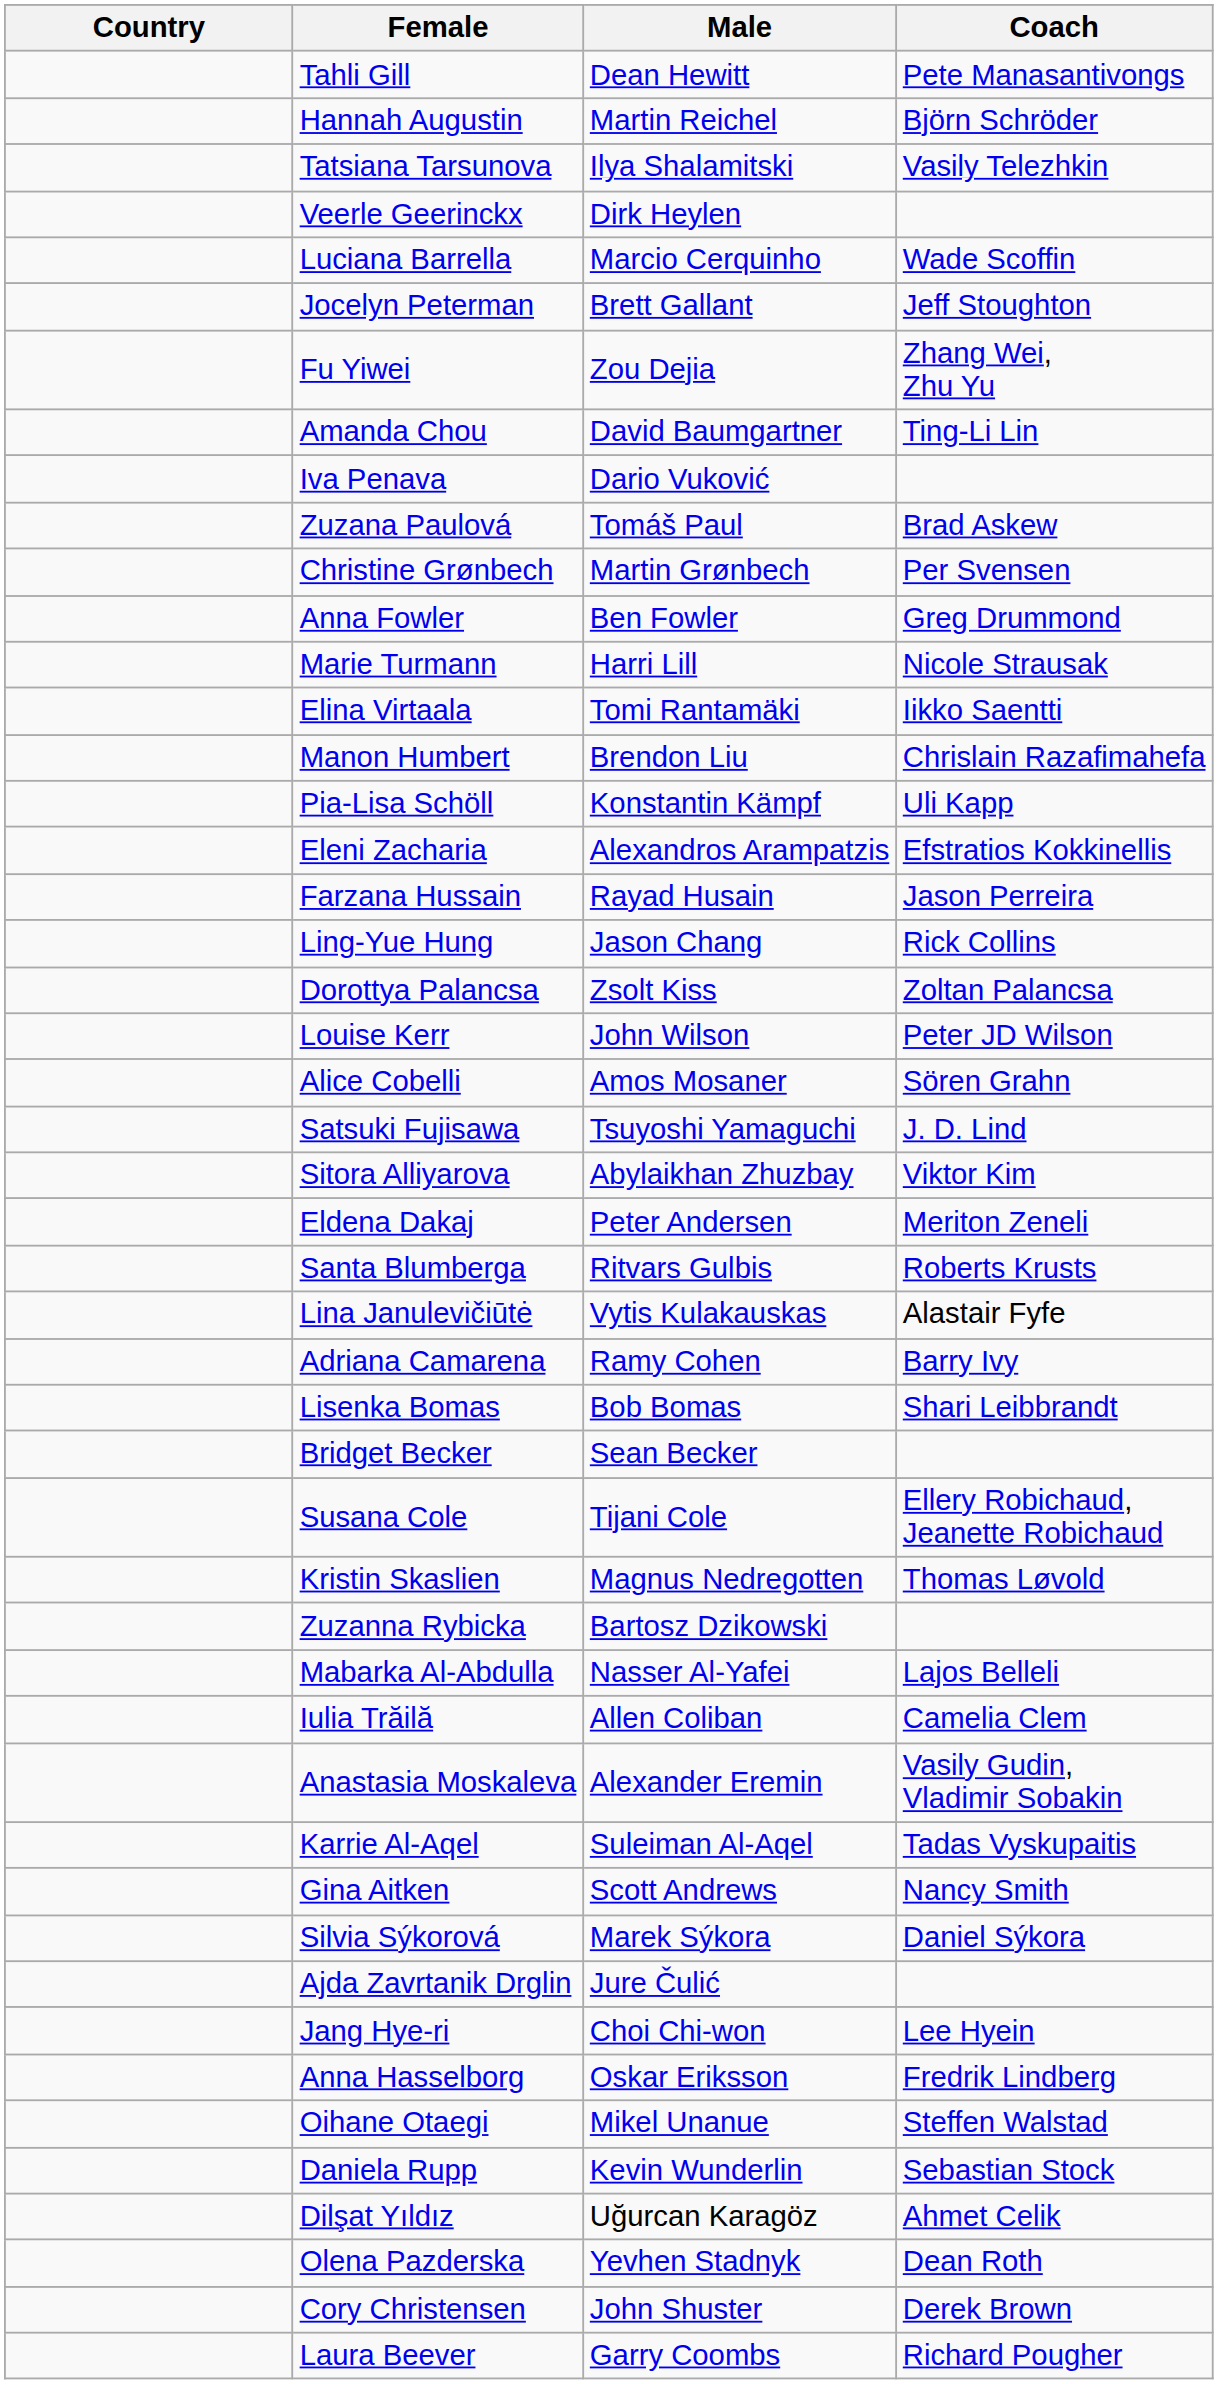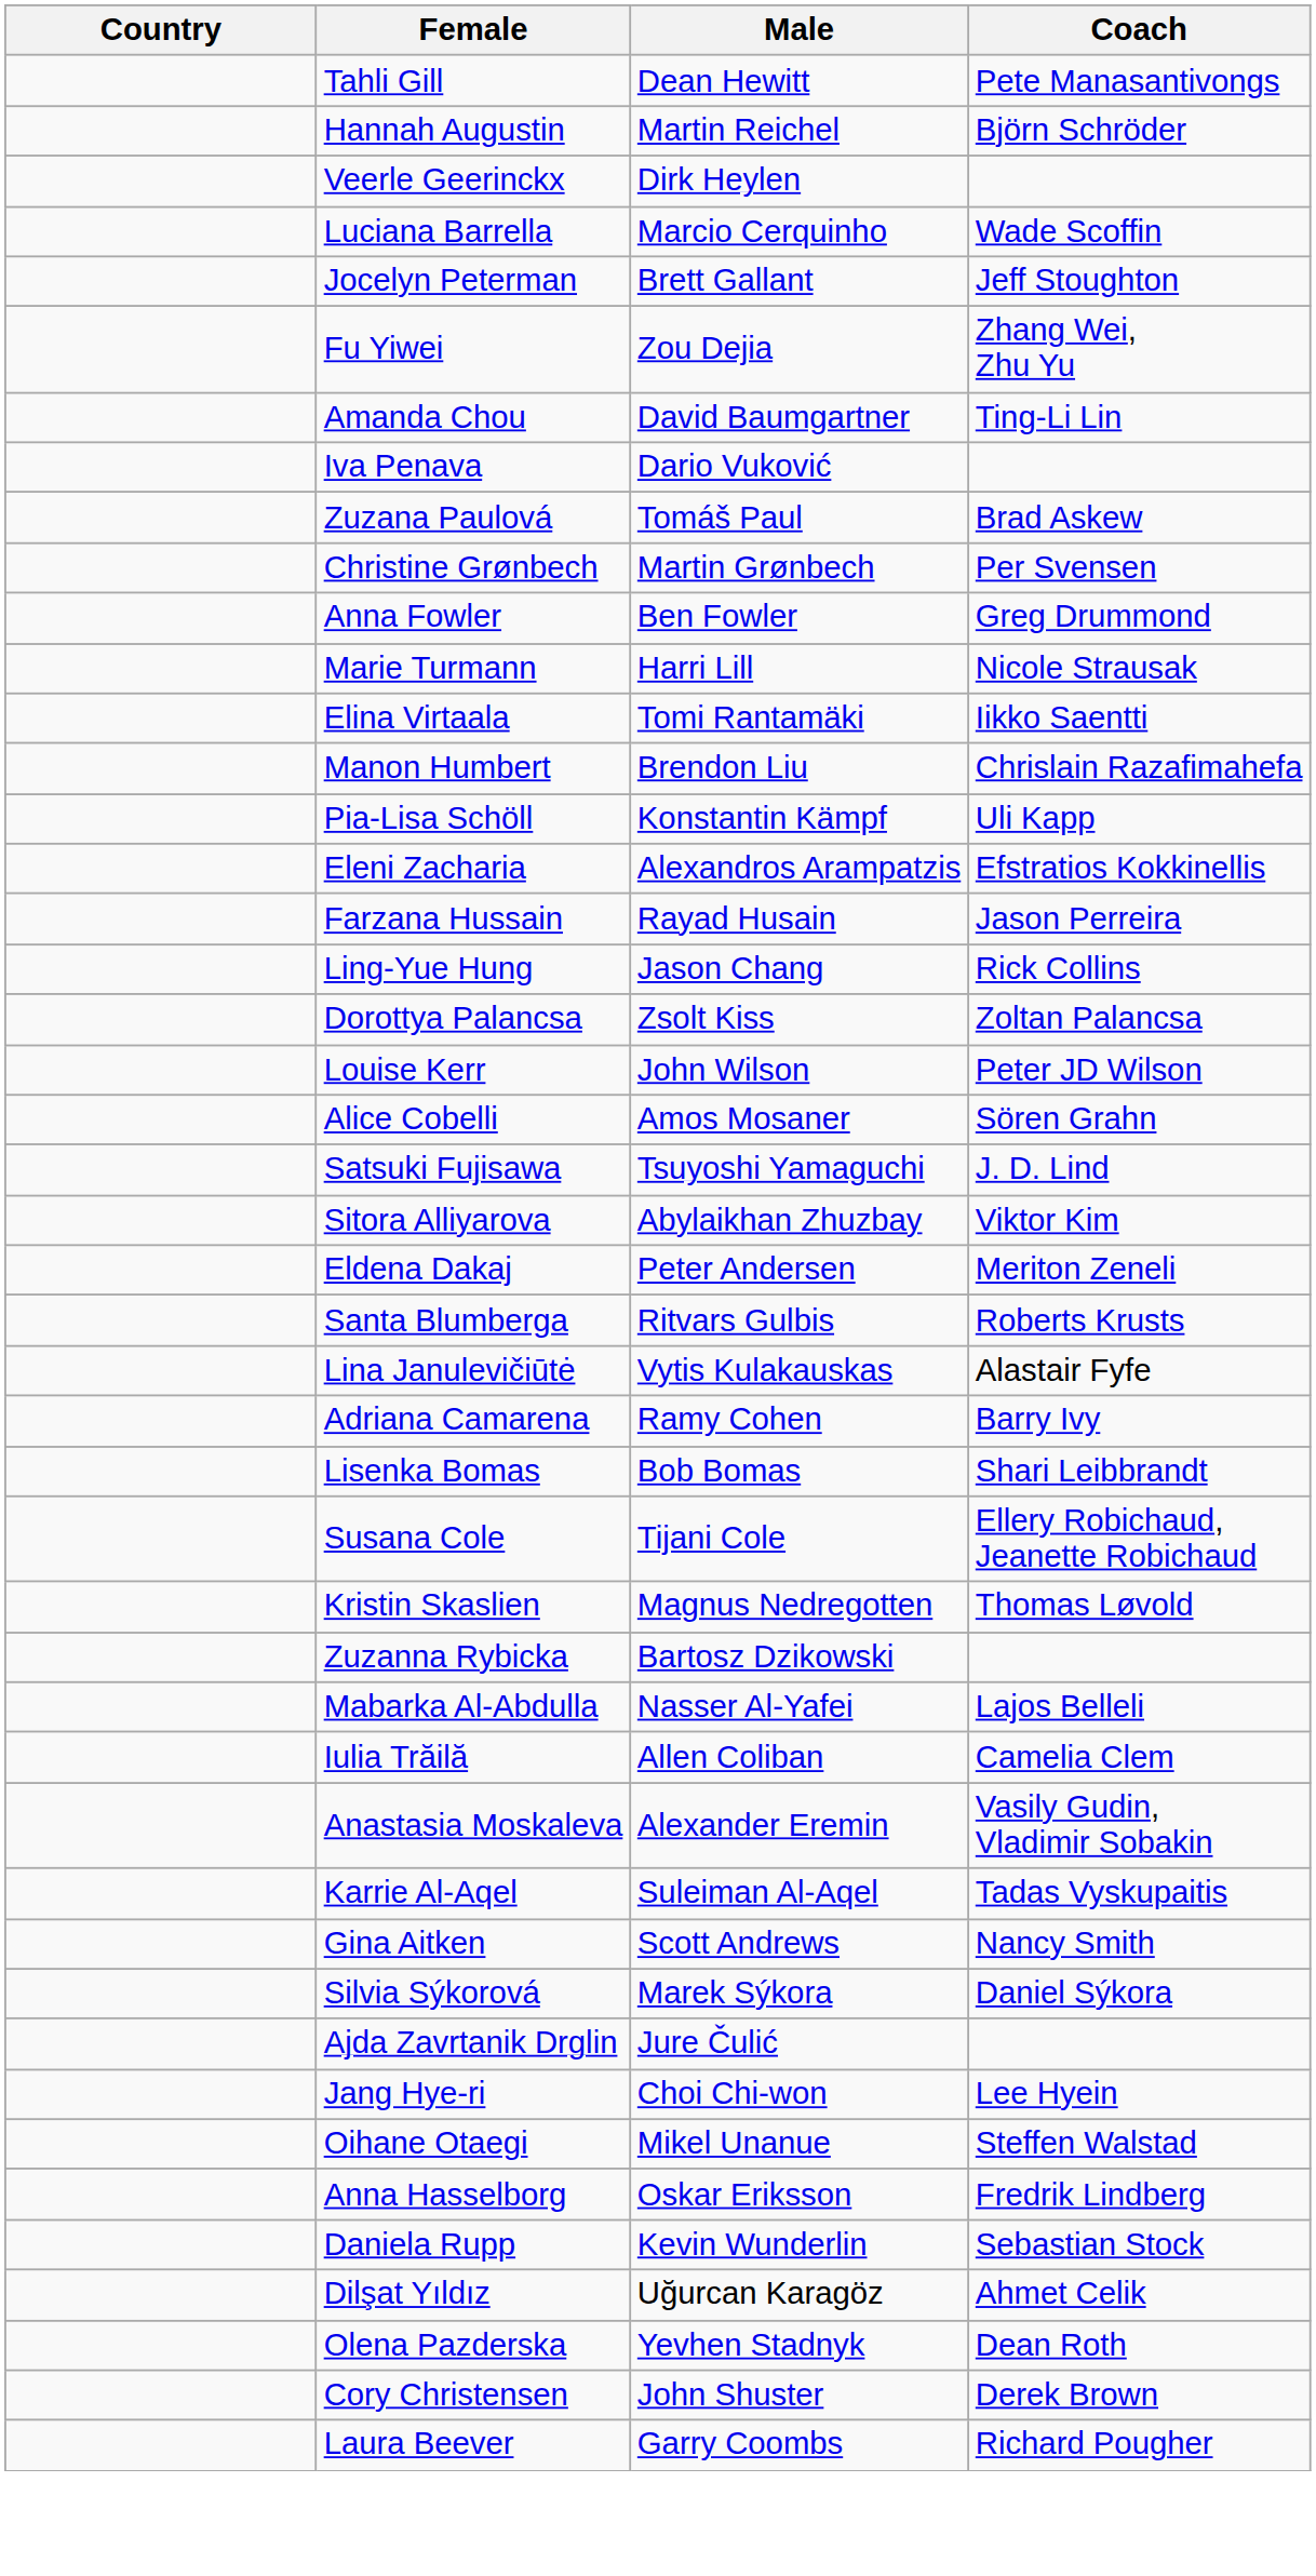 <table class=wikitable>
 <tr>
 <th width=150>Country</th>
 <th>Female</th>
 <th>Male</th>
 <th>Coach</th>
 </tr>
 <tr>
 <td></td>
 <td><a href='#'>Tahli Gill</a></td>
 <td><a href='#'>Dean Hewitt</a></td>
 <td><a href='#'>Pete Manasantivongs</a></td>
 </tr>
 <tr>
 <td></td>
 <td><a href='#'>Hannah Augustin</a></td>
 <td><a href='#'>Martin Reichel</a></td>
 <td><a href='#'>Björn Schröder</a></td>
-</tr>
-<tr>
-<td></td>
-<td><a href='#'>Tatsiana Tarsunova</a></td>
-<td><a href='#'>Ilya Shalamitski</a></td>
-<td><a href='#'>Vasily Telezhkin</a></td>
 </tr>
 <tr>
 <td></td>
 <td><a href='#'>Veerle Geerinckx</a></td>
 <td><a href='#'>Dirk Heylen</a></td>
 <td></td>
 </tr>
 <tr>
 <td></td>
 <td><a href='#'>Luciana Barrella</a></td>
 <td><a href='#'>Marcio Cerquinho</a></td>
 <td><a href='#'>Wade Scoffin</a></td>
 </tr>
 <tr>
 <td></td>
 <td><a href='#'>Jocelyn Peterman</a></td>
 <td><a href='#'>Brett Gallant</a></td>
 <td><a href='#'>Jeff Stoughton</a></td>
 </tr>
 <tr>
 <td></td>
 <td><a href='#'>Fu Yiwei</a></td>
 <td><a href='#'>Zou Dejia</a></td>
 <td><a href='#'>Zhang Wei</a>,<br><a href='#'>Zhu Yu</a></td>
 </tr>
 <tr>
 <td></td>
 <td><a href='#'>Amanda Chou</a></td>
 <td><a href='#'>David Baumgartner</a></td>
 <td><a href='#'>Ting-Li Lin</a></td>
 </tr>
 <tr>
 <td></td>
 <td><a href='#'>Iva Penava</a></td>
 <td><a href='#'>Dario Vuković</a></td>
 <td></td>
 </tr>
 <tr>
 <td></td>
 <td><a href='#'>Zuzana Paulová</a></td>
 <td><a href='#'>Tomáš Paul</a></td>
 <td><a href='#'>Brad Askew</a></td>
 </tr>
 <tr>
 <td></td>
 <td><a href='#'>Christine Grønbech</a></td>
 <td><a href='#'>Martin Grønbech</a></td>
 <td><a href='#'>Per Svensen</a></td>
 </tr>
 <tr>
 <td></td>
 <td><a href='#'>Anna Fowler</a></td>
 <td><a href='#'>Ben Fowler</a></td>
 <td><a href='#'>Greg Drummond</a></td>
 </tr>
 <tr>
 <td></td>
 <td><a href='#'>Marie Turmann</a></td>
 <td><a href='#'>Harri Lill</a></td>
 <td><a href='#'>Nicole Strausak</a></td>
 </tr>
 <tr>
 <td></td>
 <td><a href='#'>Elina Virtaala</a></td>
 <td><a href='#'>Tomi Rantamäki</a></td>
 <td><a href='#'>Iikko Saentti</a></td>
 </tr>
 <tr>
 <td></td>
 <td><a href='#'>Manon Humbert</a></td>
 <td><a href='#'>Brendon Liu</a></td>
 <td><a href='#'>Chrislain Razafimahefa</a></td>
 </tr>
 <tr>
 <td></td>
 <td><a href='#'>Pia-Lisa Schöll</a></td>
 <td><a href='#'>Konstantin Kämpf</a></td>
 <td><a href='#'>Uli Kapp</a></td>
 </tr>
 <tr>
 <td></td>
 <td><a href='#'>Eleni Zacharia</a></td>
 <td><a href='#'>Alexandros Arampatzis</a></td>
 <td><a href='#'>Efstratios Kokkinellis</a></td>
 </tr>
 <tr>
 <td></td>
 <td><a href='#'>Farzana Hussain</a></td>
 <td><a href='#'>Rayad Husain</a></td>
 <td><a href='#'>Jason Perreira</a></td>
 </tr>
 <tr>
 <td></td>
 <td><a href='#'>Ling-Yue Hung</a></td>
 <td><a href='#'>Jason Chang</a></td>
 <td><a href='#'>Rick Collins</a></td>
 </tr>
 <tr>
 <td></td>
 <td><a href='#'>Dorottya Palancsa</a></td>
 <td><a href='#'>Zsolt Kiss</a></td>
 <td><a href='#'>Zoltan Palancsa</a></td>
 </tr>
 <tr>
 <td></td>
 <td><a href='#'>Louise Kerr</a></td>
 <td><a href='#'>John Wilson</a></td>
 <td><a href='#'>Peter JD Wilson</a></td>
 </tr>
 <tr>
 <td></td>
 <td><a href='#'>Alice Cobelli</a></td>
 <td><a href='#'>Amos Mosaner</a></td>
 <td><a href='#'>Sören Grahn</a></td>
 </tr>
 <tr>
 <td></td>
 <td><a href='#'>Satsuki Fujisawa</a></td>
 <td><a href='#'>Tsuyoshi Yamaguchi</a></td>
 <td><a href='#'>J. D. Lind</a></td>
 </tr>
 <tr>
 <td></td>
 <td><a href='#'>Sitora Alliyarova</a></td>
 <td><a href='#'>Abylaikhan Zhuzbay</a></td>
 <td><a href='#'>Viktor Kim</a></td>
 </tr>
 <tr>
 <td></td>
 <td><a href='#'>Eldena Dakaj</a></td>
 <td><a href='#'>Peter Andersen</a></td>
 <td><a href='#'>Meriton Zeneli</a></td>
 </tr>
 <tr>
 <td></td>
 <td><a href='#'>Santa Blumberga</a></td>
 <td><a href='#'>Ritvars Gulbis</a></td>
 <td><a href='#'>Roberts Krusts</a></td>
 </tr>
 <tr>
 <td></td>
 <td><a href='#'>Lina Janulevičiūtė</a></td>
 <td><a href='#'>Vytis Kulakauskas</a></td>
 <td>Alastair Fyfe</td>
 </tr>
 <tr>
 <td></td>
 <td><a href='#'>Adriana Camarena</a></td>
 <td><a href='#'>Ramy Cohen</a></td>
 <td><a href='#'>Barry Ivy</a></td>
 </tr>
 <tr>
 <td></td>
 <td><a href='#'>Lisenka Bomas</a></td>
 <td><a href='#'>Bob Bomas</a></td>
 <td><a href='#'>Shari Leibbrandt</a></td>
 </tr>
 <tr>
 <td></td>
-<td><a href='#'>Bridget Becker</a></td>
-<td><a href='#'>Sean Becker</a></td>
-<td></td>
-</tr>
-<tr>
-<td></td>
 <td><a href='#'>Susana Cole</a></td>
 <td><a href='#'>Tijani Cole</a></td>
 <td><a href='#'>Ellery Robichaud</a>,<br><a href='#'>Jeanette Robichaud</a></td>
 </tr>
 <tr>
 <td></td>
 <td><a href='#'>Kristin Skaslien</a></td>
 <td><a href='#'>Magnus Nedregotten</a></td>
 <td><a href='#'>Thomas Løvold</a></td>
 </tr>
 <tr>
 <td></td>
 <td><a href='#'>Zuzanna Rybicka</a></td>
 <td><a href='#'>Bartosz Dzikowski</a></td>
 <td></td>
 </tr>
 <tr>
 <td></td>
 <td><a href='#'>Mabarka Al-Abdulla</a></td>
 <td><a href='#'>Nasser Al-Yafei</a></td>
 <td><a href='#'>Lajos Belleli</a></td>
 </tr>
 <tr>
 <td></td>
 <td><a href='#'>Iulia Trăilă</a></td>
 <td><a href='#'>Allen Coliban</a></td>
 <td><a href='#'>Camelia Clem</a></td>
 </tr>
 <tr>
 <td></td>
 <td><a href='#'>Anastasia Moskaleva</a></td>
 <td><a href='#'>Alexander Eremin</a></td>
 <td><a href='#'>Vasily Gudin</a>,<br><a href='#'>Vladimir Sobakin</a></td>
 </tr>
 <tr>
 <td></td>
 <td><a href='#'>Karrie Al-Aqel</a></td>
 <td><a href='#'>Suleiman Al-Aqel</a></td>
 <td><a href='#'>Tadas Vyskupaitis</a></td>
 </tr>
 <tr>
 <td></td>
 <td><a href='#'>Gina Aitken</a></td>
 <td><a href='#'>Scott Andrews</a></td>
 <td><a href='#'>Nancy Smith</a></td>
 </tr>
 <tr>
 <td></td>
 <td><a href='#'>Silvia Sýkorová</a></td>
 <td><a href='#'>Marek Sýkora</a></td>
 <td><a href='#'>Daniel Sýkora</a></td>
 </tr>
 <tr>
 <td></td>
 <td><a href='#'>Ajda Zavrtanik Drglin</a></td>
 <td><a href='#'>Jure Čulić</a></td>
 <td></td>
 </tr>
 <tr>
 <td></td>
 <td><a href='#'>Jang Hye-ri</a></td>
 <td><a href='#'>Choi Chi-won</a></td>
 <td><a href='#'>Lee Hyein</a></td>
 </tr>
 <tr>
 <td></td>
+<td><a href='#'>Oihane Otaegi</a></td>
+<td><a href='#'>Mikel Unanue</a></td>
+<td><a href='#'>Steffen Walstad</a></td>
+</tr>
+<tr>
+<td></td>
 <td><a href='#'>Anna Hasselborg</a></td>
 <td><a href='#'>Oskar Eriksson</a></td>
 <td><a href='#'>Fredrik Lindberg</a></td>
-</tr>
-<tr>
-<td></td>
-<td><a href='#'>Oihane Otaegi</a></td>
-<td><a href='#'>Mikel Unanue</a></td>
-<td><a href='#'>Steffen Walstad</a></td>
 </tr>
 <tr>
 <td></td>
 <td><a href='#'>Daniela Rupp</a></td>
 <td><a href='#'>Kevin Wunderlin</a></td>
 <td><a href='#'>Sebastian Stock</a></td>
 </tr>
 <tr>
 <td></td>
 <td><a href='#'>Dilşat Yıldız</a></td>
 <td>Uğurcan Karagöz</td>
 <td><a href='#'>Ahmet Celik</a></td>
 </tr>
 <tr>
 <td></td>
 <td><a href='#'>Olena Pazderska</a></td>
 <td><a href='#'>Yevhen Stadnyk</a></td>
 <td><a href='#'>Dean Roth</a></td>
 </tr>
 <tr>
 <td></td>
 <td><a href='#'>Cory Christensen</a></td>
 <td><a href='#'>John Shuster</a></td>
 <td><a href='#'>Derek Brown</a></td>
 </tr>
 <tr>
 <td></td>
 <td><a href='#'>Laura Beever</a></td>
 <td><a href='#'>Garry Coombs</a></td>
 <td><a href='#'>Richard Pougher</a></td>
 </tr>
 </table>
